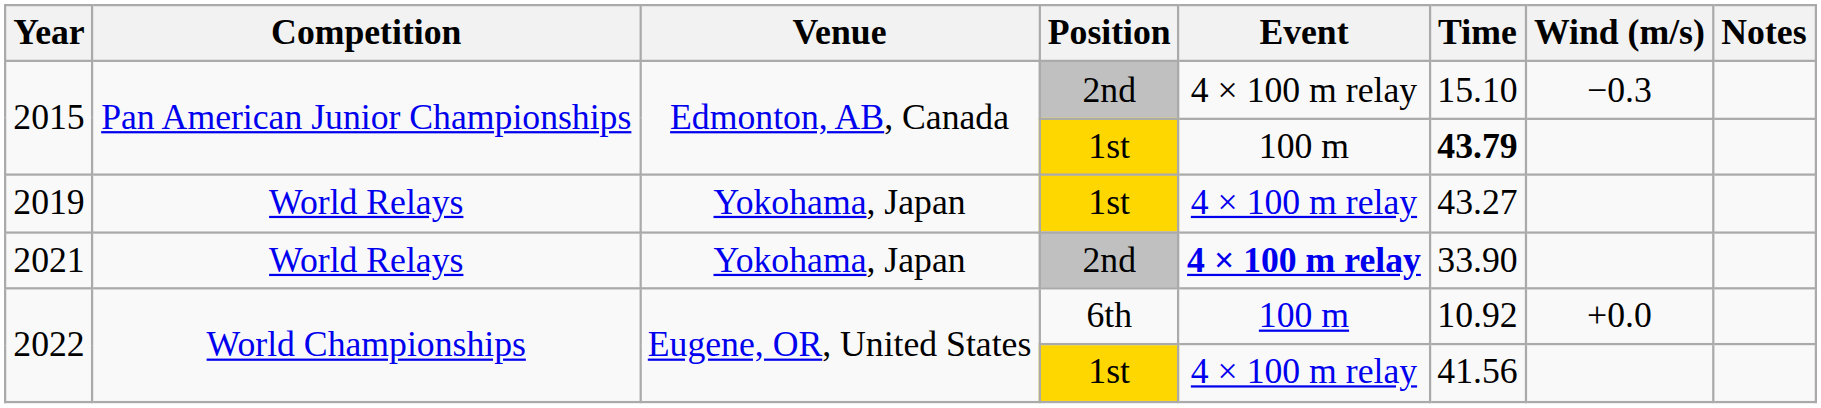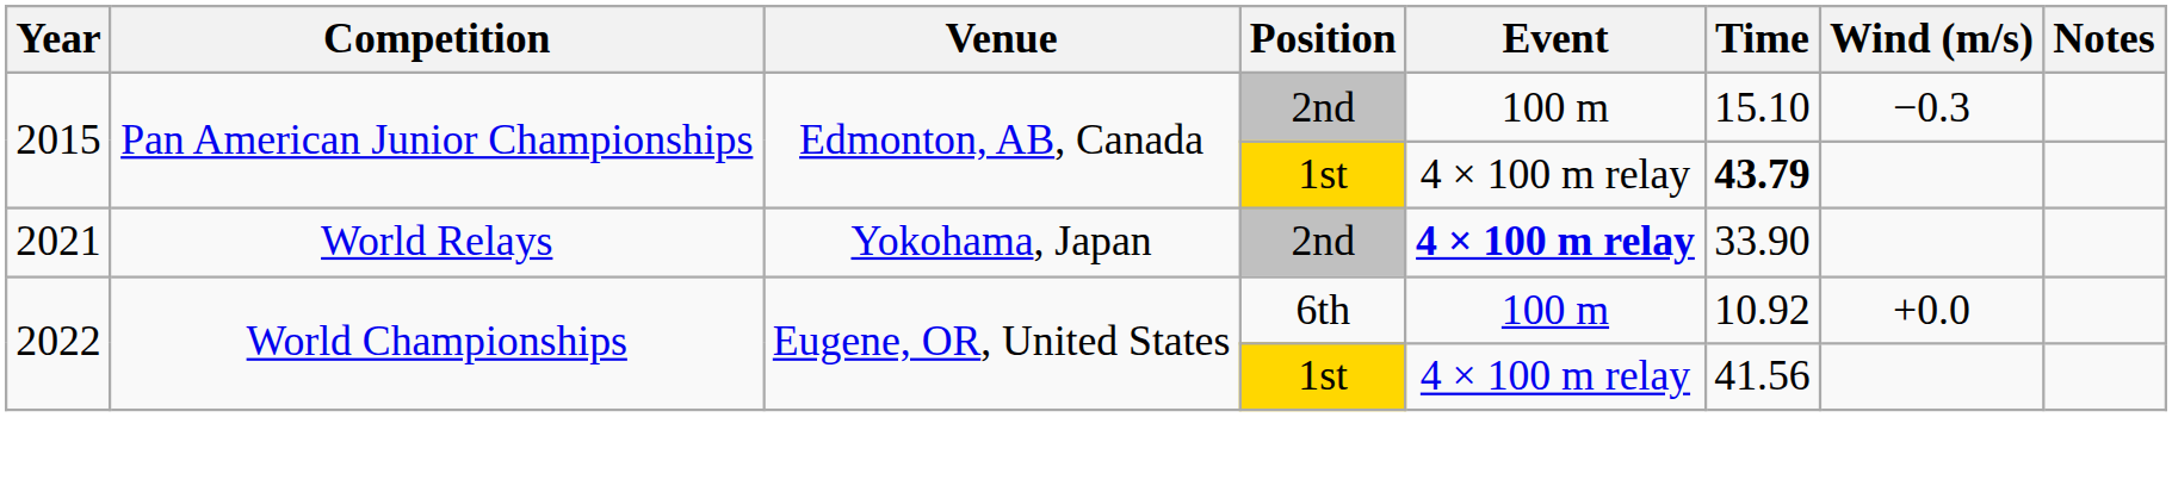 <table class="wikitable sortable" style=text-align:center>
 <tr>
 <th>Year</th>
 <th>Competition</th>
 <th>Venue</th>
 <th>Position</th>
 <th>Event</th>
 <th>Time</th>
 <th>Wind (m/s)</th>
 <th>Notes</th>
 </tr>
 <tr>
 <td rowspan=2>2015</td>
 <td rowspan=2><a href='#'>Pan American Junior Championships</a></td>
 <td rowspan=2><a href='#'>Edmonton, AB</a>, Canada</td>
 <td bgcolor=silver>2nd</td>
-<td data-sort-value="400 relay">4 × 100 m relay</td>
+<td>100 m</td>
 <td>15.10</td>
 <td>−0.3</td>
 <td></td>
 </tr>
 <tr>
 <td bgcolor=gold>1st</td>
-<td>100 m</td>
+<td data-sort-value="400 relay">4 × 100 m relay</td>
 <td><strong>43.79</strong></td>
-<td></td>
-<td></td>
-</tr>
-<tr>
-<td>2019</td>
-<td><a href='#'>World Relays</a></td>
-<td><a href='#'>Yokohama</a>, Japan</td>
-<td bgcolor=gold>1st</td>
-<td data-sort-value="400 relay"><a href='#'>4 × 100 m relay</a></td>
-<td>43.27</td>
 <td></td>
 <td></td>
 </tr>
 <tr>
 <td>2021</td>
 <td><a href='#'>World Relays</a></td>
 <td><a href='#'>Yokohama</a>, Japan</td>
 <td bgcolor=silver>2nd</td>
 <td data-sort-value="400 relay"><strong><a href='#'>4 × 100 m relay</a></strong></td>
 <td>33.90</td>
 <td></td>
 <td></td>
 </tr>
 <tr>
 <td rowspan=2>2022</td>
 <td rowspan=2><a href='#'>World Championships</a></td>
 <td rowspan=2><a href='#'>Eugene, OR</a>, United States</td>
 <td>6th</td>
 <td><a href='#'>100 m</a></td>
 <td>10.92</td>
 <td>+0.0</td>
 <td></td>
 </tr>
 <tr>
 <td bgcolor=gold>1st</td>
 <td data-sort-value="400 relay"><a href='#'>4 × 100 m relay</a></td>
 <td>41.56</td>
 <td></td>
 <td></td>
 </tr>
 </table>
